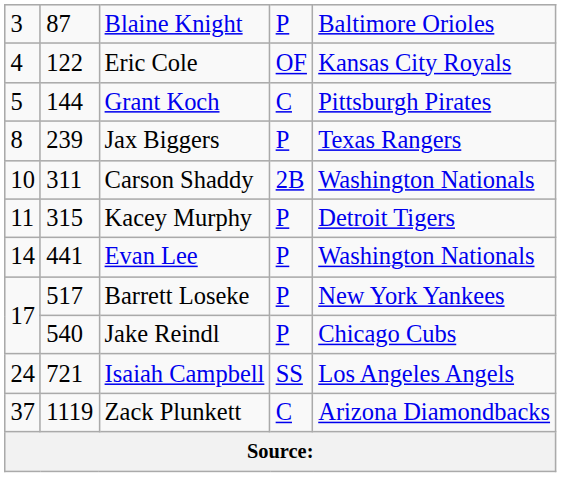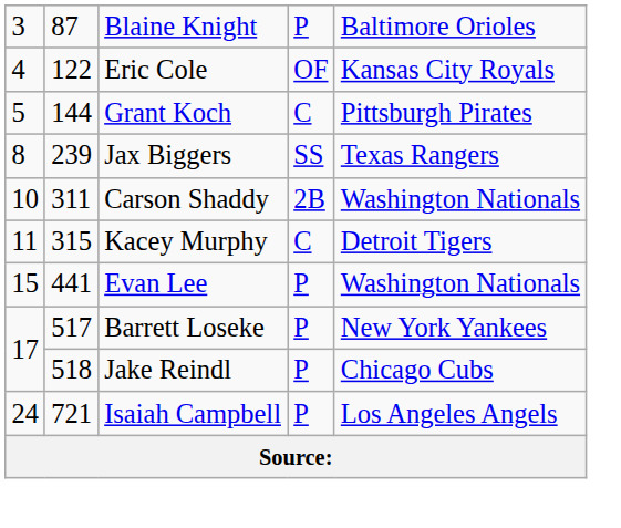 <table class="wikitable">
 <tr>
 <td>3</td>
 <td>87</td>
 <td><a href='#'>Blaine Knight</a></td>
 <td><a href='#'>P</a></td>
 <td><a href='#'>Baltimore Orioles</a></td>
 </tr>
 <tr>
 <td>4</td>
 <td>122</td>
 <td>Eric Cole</td>
 <td><a href='#'>OF</a></td>
 <td><a href='#'>Kansas City Royals</a></td>
 </tr>
 <tr>
 <td>5</td>
 <td>144</td>
 <td><a href='#'>Grant Koch</a></td>
 <td><a href='#'>C</a></td>
 <td><a href='#'>Pittsburgh Pirates</a></td>
 </tr>
 <tr>
 <td>8</td>
 <td>239</td>
 <td>Jax Biggers</td>
-<td><a href='#'>P</a></td>
+<td><a href='#'>SS</a></td>
 <td><a href='#'>Texas Rangers</a></td>
 </tr>
 <tr>
 <td>10</td>
 <td>311</td>
 <td>Carson Shaddy</td>
 <td><a href='#'>2B</a></td>
 <td><a href='#'>Washington Nationals</a></td>
 </tr>
 <tr>
 <td>11</td>
 <td>315</td>
 <td>Kacey Murphy</td>
-<td><a href='#'>P</a></td>
+<td><a href='#'>C</a></td>
 <td><a href='#'>Detroit Tigers</a></td>
 </tr>
 <tr>
-<td>14</td>
+<td>15</td>
 <td>441</td>
 <td><a href='#'>Evan Lee</a></td>
 <td><a href='#'>P</a></td>
 <td><a href='#'>Washington Nationals</a></td>
 </tr>
 <tr>
 <td rowspan=2>17</td>
 <td>517</td>
 <td>Barrett Loseke</td>
 <td><a href='#'>P</a></td>
 <td><a href='#'>New York Yankees</a></td>
 </tr>
 <tr>
-<td>540</td>
+<td>518</td>
 <td>Jake Reindl</td>
 <td><a href='#'>P</a></td>
 <td><a href='#'>Chicago Cubs</a></td>
 </tr>
 <tr>
 <td>24</td>
 <td>721</td>
 <td><a href='#'>Isaiah Campbell</a></td>
-<td><a href='#'>SS</a></td>
+<td><a href='#'>P</a></td>
 <td><a href='#'>Los Angeles Angels</a></td>
-</tr>
-<tr>
-<td>37</td>
-<td>1119</td>
-<td>Zack Plunkett</td>
-<td><a href='#'>C</a></td>
-<td><a href='#'>Arizona Diamondbacks</a></td>
 </tr>
 <tr>
 <th colspan=5><small>Source: </small></th>
 </tr>
 </table>
